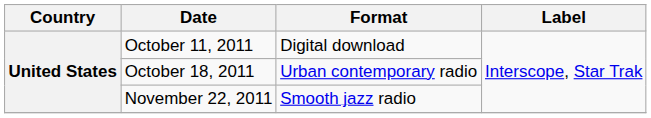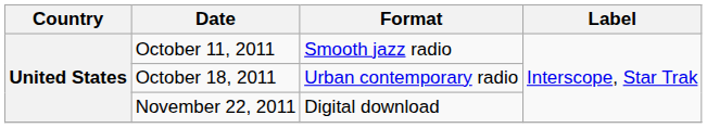 <table class="wikitable plainrowheaders" border="1">
 <tr>
 <th scope="col">Country</th>
 <th scope="col">Date</th>
 <th scope="col">Format</th>
 <th scope="col">Label</th>
 </tr>
 <tr>
 <th scope="row" rowspan="3">United States</th>
 <td>October 11, 2011</td>
-<td>Digital download</td>
+<td><a href='#'>Smooth jazz</a> radio</td>
 <td rowspan="3"><a href='#'>Interscope</a>, <a href='#'>Star Trak</a></td>
 </tr>
 <tr>
 <td>October 18, 2011</td>
 <td><a href='#'>Urban contemporary</a> radio</td>
 </tr>
 <tr>
 <td>November 22, 2011</td>
-<td><a href='#'>Smooth jazz</a> radio</td>
+<td>Digital download</td>
 </tr>
 <tr>
 </tr>
 </table>
